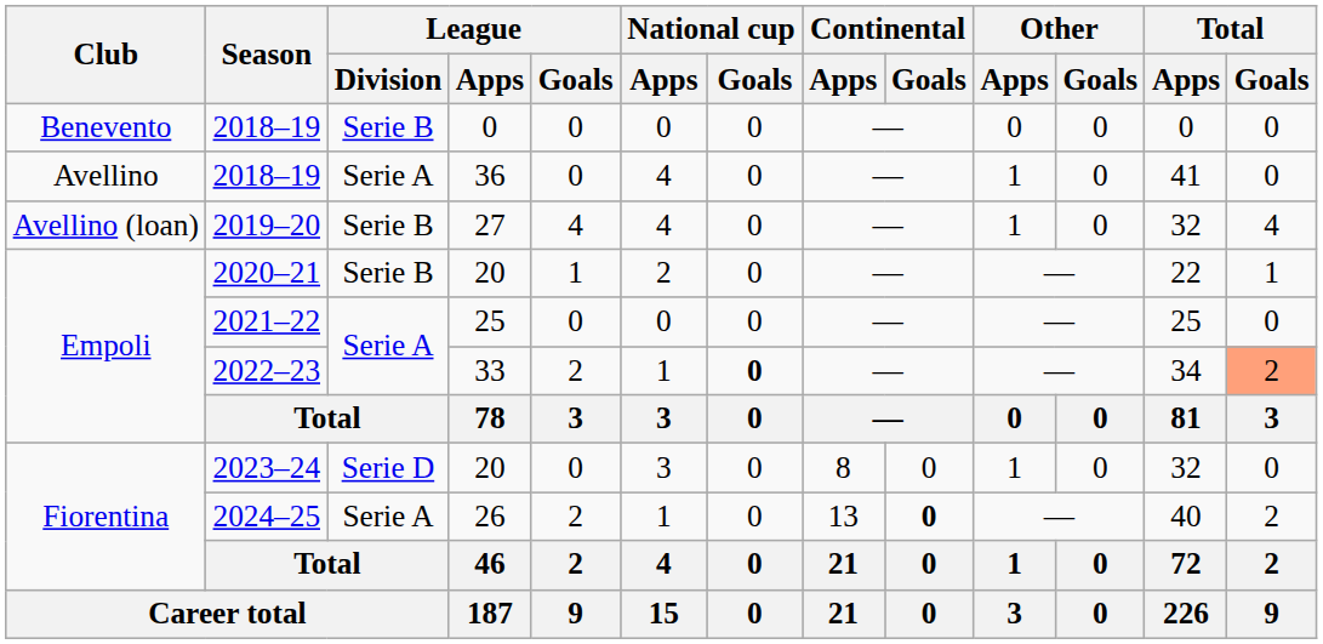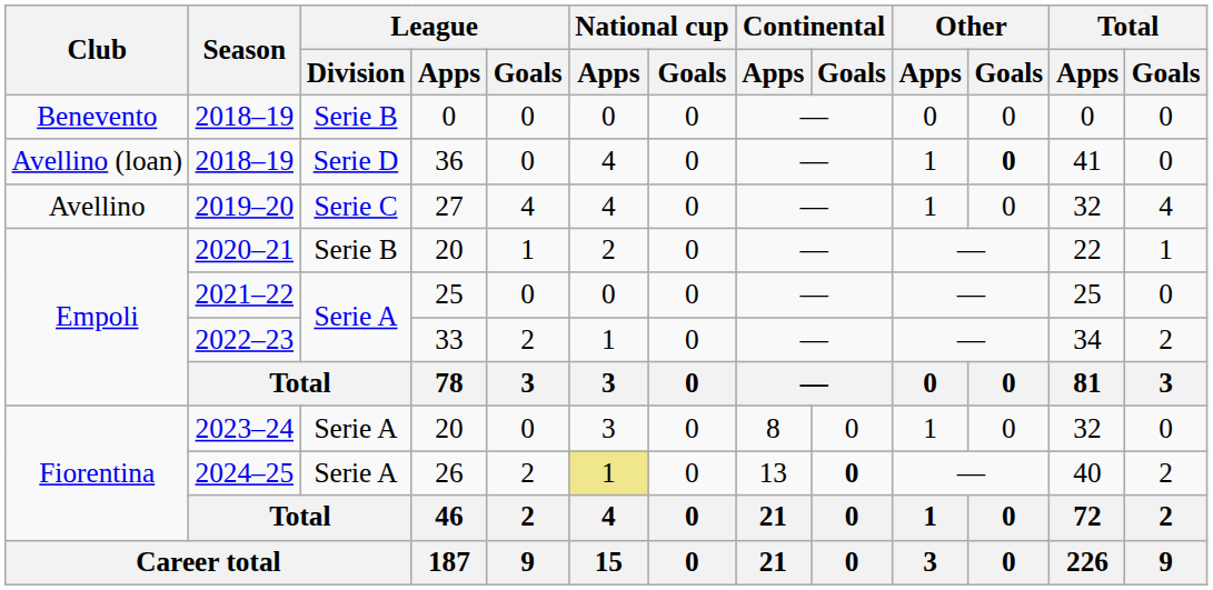 <table class="wikitable" style="text-align:center">
 <tr>
 <th rowspan="2">Club</th>
 <th rowspan="2">Season</th>
 <th colspan="3">League</th>
 <th colspan="2">National cup</th>
 <th colspan="2">Continental</th>
 <th colspan="2">Other</th>
 <th colspan="2">Total</th>
 </tr>
 <tr>
 <th>Division</th>
 <th>Apps</th>
 <th>Goals</th>
 <th>Apps</th>
 <th>Goals</th>
 <th>Apps</th>
 <th>Goals</th>
 <th>Apps</th>
 <th>Goals</th>
 <th>Apps</th>
 <th>Goals</th>
 </tr>
 <tr>
 <td><a href='#'>Benevento</a></td>
 <td><a href='#'>2018–19</a></td>
 <td><a href='#'>Serie B</a></td>
 <td>0</td>
 <td>0</td>
 <td>0</td>
 <td>0</td>
 <td colspan="2">—</td>
 <td>0</td>
 <td>0</td>
 <td>0</td>
 <td>0</td>
 </tr>
 <tr>
-<td>Avellino</td>
+<td><a href='#'>Avellino</a> (loan)</td>
 <td><a href='#'>2018–19</a></td>
-<td>Serie A</td>
+<td><a href='#'>Serie D</a></td>
 <td>36</td>
 <td>0</td>
 <td>4</td>
 <td>0</td>
 <td colspan="2">—</td>
 <td>1</td>
-<td>0</td>
+<td><strong>0</strong></td>
 <td>41</td>
 <td>0</td>
 </tr>
 <tr>
-<td><a href='#'>Avellino</a> (loan)</td>
+<td>Avellino</td>
 <td><a href='#'>2019–20</a></td>
-<td>Serie B</td>
+<td><a href='#'>Serie C</a></td>
 <td>27</td>
 <td>4</td>
 <td>4</td>
 <td>0</td>
 <td colspan="2">—</td>
 <td>1</td>
 <td>0</td>
 <td>32</td>
 <td>4</td>
 </tr>
 <tr>
 <td rowspan="4"><a href='#'>Empoli</a></td>
 <td><a href='#'>2020–21</a></td>
 <td>Serie B</td>
 <td>20</td>
 <td>1</td>
 <td>2</td>
 <td>0</td>
 <td colspan="2">—</td>
 <td colspan="2">—</td>
 <td>22</td>
 <td>1</td>
 </tr>
 <tr>
 <td><a href='#'>2021–22</a></td>
 <td rowspan="2"><a href='#'>Serie A</a></td>
 <td>25</td>
 <td>0</td>
 <td>0</td>
 <td>0</td>
 <td colspan="2">—</td>
 <td colspan="2">—</td>
 <td>25</td>
 <td>0</td>
 </tr>
 <tr>
 <td><a href='#'>2022–23</a></td>
 <td>33</td>
 <td>2</td>
 <td>1</td>
-<td><strong>0</strong></td>
+<td>0</td>
 <td colspan="2">—</td>
 <td colspan="2">—</td>
 <td>34</td>
-<td style="background: lightsalmon;">2</td>
+<td>2</td>
 </tr>
 <tr>
 <th colspan="2">Total</th>
 <th>78</th>
 <th>3</th>
 <th>3</th>
 <th>0</th>
 <th colspan="2">—</th>
 <th>0</th>
 <th>0</th>
 <th>81</th>
 <th>3</th>
 </tr>
 <tr>
 <td rowspan="3"><a href='#'>Fiorentina</a></td>
 <td><a href='#'>2023–24</a></td>
-<td><a href='#'>Serie D</a></td>
+<td>Serie A</td>
 <td>20</td>
 <td>0</td>
 <td>3</td>
 <td>0</td>
 <td>8</td>
 <td>0</td>
 <td>1</td>
 <td>0</td>
 <td>32</td>
 <td>0</td>
 </tr>
 <tr>
 <td><a href='#'>2024–25</a></td>
 <td>Serie A</td>
 <td>26</td>
 <td>2</td>
-<td>1</td>
+<td style="background: khaki;">1</td>
 <td>0</td>
 <td>13</td>
 <td><strong>0</strong></td>
 <td colspan="2">—</td>
 <td>40</td>
 <td>2</td>
 </tr>
 <tr>
 <th colspan="2">Total</th>
 <th>46</th>
 <th>2</th>
 <th>4</th>
 <th>0</th>
 <th>21</th>
 <th>0</th>
 <th>1</th>
 <th>0</th>
 <th>72</th>
 <th>2</th>
 </tr>
 <tr>
 <th colspan="3">Career total</th>
 <th>187</th>
 <th>9</th>
 <th>15</th>
 <th>0</th>
 <th>21</th>
 <th>0</th>
 <th>3</th>
 <th>0</th>
 <th>226</th>
 <th>9</th>
 </tr>
 </table>
